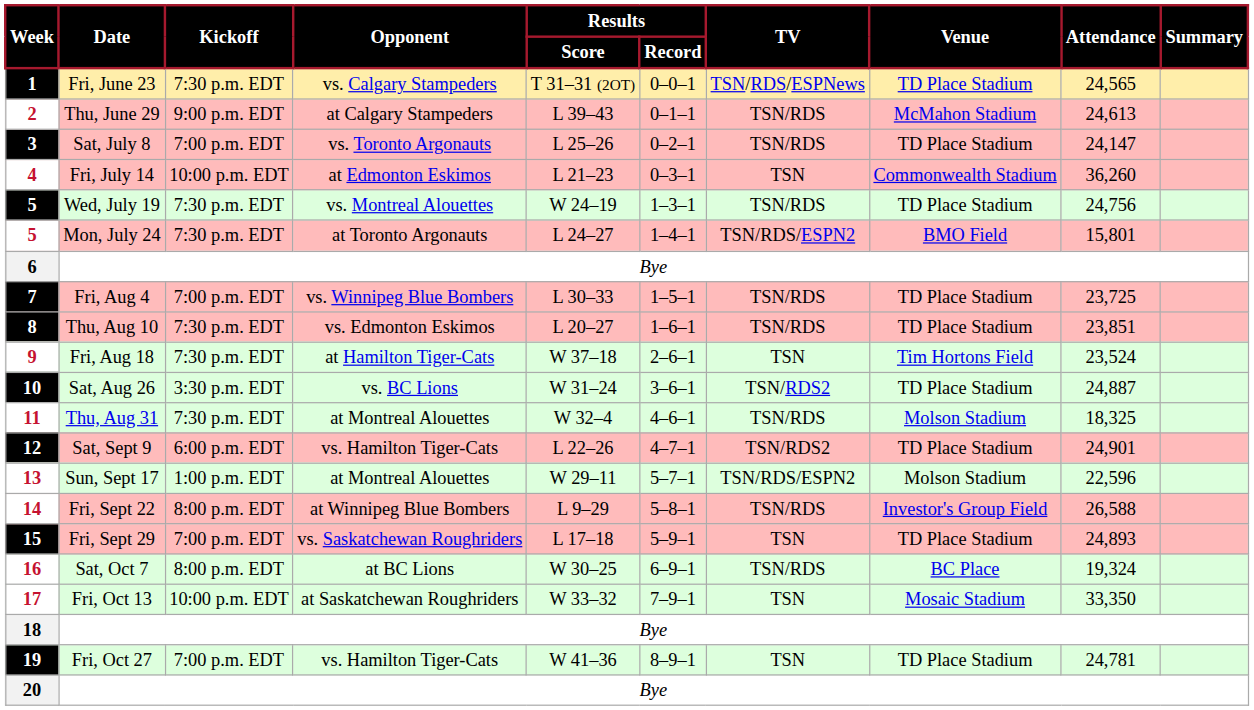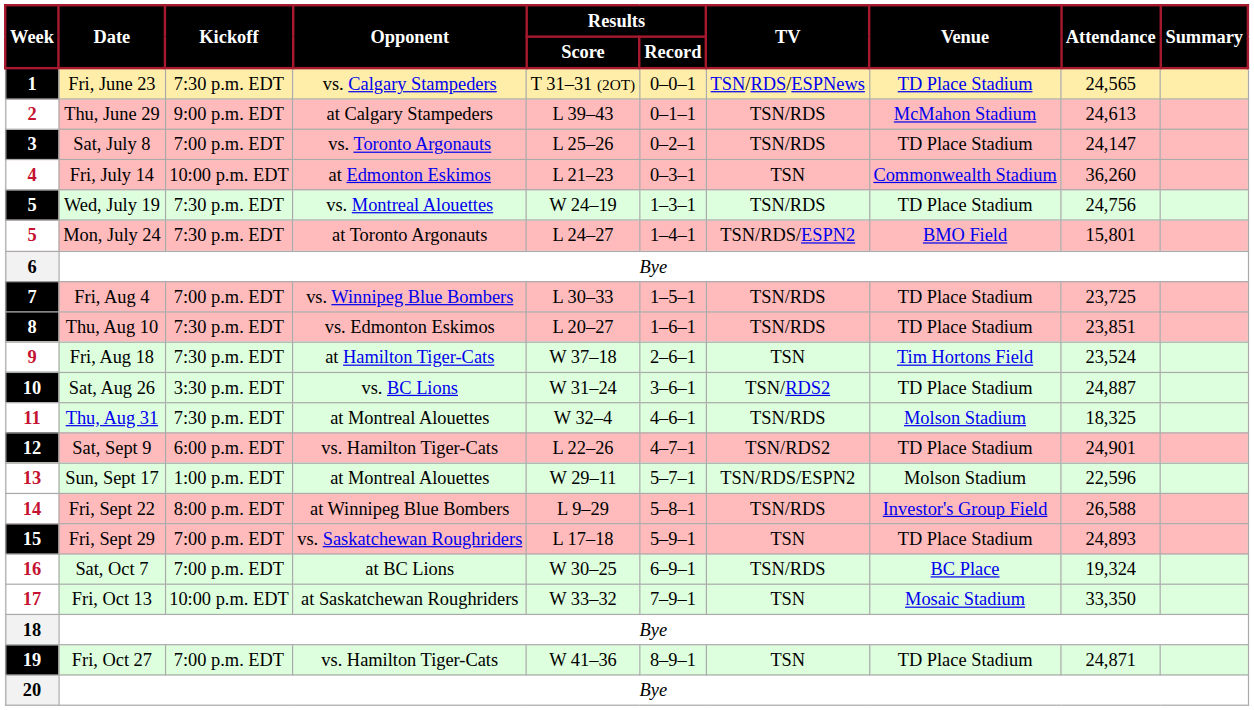 <table class="wikitable" style="font-size: 95%;">
 <tr>
 <th scope="col" style="background:#000000;color:#FFFFFF;border:2px solid #A6192E;" rowspan=2>Week</th>
 <th scope="col" style="background:#000000;color:#FFFFFF;border:2px solid #A6192E;" rowspan=2>Date</th>
 <th scope="col" style="background:#000000;color:#FFFFFF;border:2px solid #A6192E;" rowspan=2>Kickoff</th>
 <th scope="col" style="background:#000000;color:#FFFFFF;border:2px solid #A6192E;" rowspan=2>Opponent</th>
 <th scope="col" style="background:#000000;color:#FFFFFF;border:2px solid #A6192E;" colspan=2>Results</th>
 <th scope="col" style="background:#000000;color:#FFFFFF;border:2px solid #A6192E;" rowspan=2>TV</th>
 <th scope="col" style="background:#000000;color:#FFFFFF;border:2px solid #A6192E;" rowspan=2>Venue</th>
 <th scope="col" style="background:#000000;color:#FFFFFF;border:2px solid #A6192E;" rowspan=2>Attendance</th>
 <th scope="col" style="background:#000000;color:#FFFFFF;border:2px solid #A6192E;" rowspan=2>Summary</th>
 </tr>
 <tr>
 <th scope="col" style="background:#000000;color:#FFFFFF;border:2px solid #A6192E;">Score</th>
 <th scope="col" style="background:#000000;color:#FFFFFF;border:2px solid #A6192E;">Record</th>
 </tr>
 <tr style="center" bgcolor="#ffeeaa">
 <th style="text-align:center; background:black;color:white;">1</th>
 <td align="center">Fri, June 23</td>
 <td align="center">7:30 p.m. EDT</td>
 <td align="center">vs. <a href='#'>Calgary Stampeders</a></td>
 <td align="center">T 31–31 <small>(2OT)</small></td>
 <td align="center">0–0–1</td>
 <td align="center"><a href='#'>TSN</a>/<a href='#'>RDS</a>/<a href='#'>ESPNews</a></td>
 <td align="center"><a href='#'>TD Place Stadium</a></td>
 <td align="center">24,565</td>
 <td align="center"></td>
 </tr>
 <tr style="center" bgcolor="#ffbbbb">
 <th style="text-align:center; background:white;color:#C51230;">2</th>
 <td align="center">Thu, June 29</td>
 <td align="center">9:00 p.m. EDT</td>
 <td align="center">at Calgary Stampeders</td>
 <td align="center">L 39–43</td>
 <td align="center">0–1–1</td>
 <td align="center">TSN/RDS</td>
 <td align="center"><a href='#'>McMahon Stadium</a></td>
 <td align="center">24,613</td>
 <td align="center"></td>
 </tr>
 <tr style="center" bgcolor="#ffbbbb">
 <th style="text-align:center; background:black;color:white;">3</th>
 <td align="center">Sat, July 8</td>
 <td align="center">7:00 p.m. EDT</td>
 <td align="center">vs. <a href='#'>Toronto Argonauts</a></td>
 <td align="center">L 25–26</td>
 <td align="center">0–2–1</td>
 <td align="center">TSN/RDS</td>
 <td align="center">TD Place Stadium</td>
 <td align="center">24,147</td>
 <td align="center"></td>
 </tr>
 <tr style="center" bgcolor="#ffbbbb">
 <th style="text-align:center; background:white;color:#C51230;">4</th>
 <td align="center">Fri, July 14</td>
 <td align="center">10:00 p.m. EDT</td>
 <td align="center">at <a href='#'>Edmonton Eskimos</a></td>
 <td align="center">L 21–23</td>
 <td align="center">0–3–1</td>
 <td align="center">TSN</td>
 <td align="center"><a href='#'>Commonwealth Stadium</a></td>
 <td align="center">36,260</td>
 <td align="center"></td>
 </tr>
 <tr style="center" bgcolor="#ddffdd">
 <th style="text-align:center; background:black;color:white;">5</th>
 <td align="center">Wed, July 19</td>
 <td align="center">7:30 p.m. EDT</td>
 <td align="center">vs. <a href='#'>Montreal Alouettes</a></td>
 <td align="center">W 24–19</td>
 <td align="center">1–3–1</td>
 <td align="center">TSN/RDS</td>
 <td align="center">TD Place Stadium</td>
 <td align="center">24,756</td>
 <td align="center"></td>
 </tr>
 <tr style="center" bgcolor="#ffbbbb">
 <th style="text-align:center; background:white;color:#C51230;">5</th>
 <td align="center">Mon, July 24</td>
 <td align="center">7:30 p.m. EDT</td>
 <td align="center">at Toronto Argonauts</td>
 <td align="center">L 24–27</td>
 <td align="center">1–4–1</td>
 <td align="center">TSN/RDS/<a href='#'>ESPN2</a></td>
 <td align="center"><a href='#'>BMO Field</a></td>
 <td align="center">15,801</td>
 <td align="center"></td>
 </tr>
 <tr style="center" bgcolor="#ffffff">
 <th align="center">6</th>
 <td colspan=9 align="center" valign="middle"><em>Bye</em></td>
 </tr>
 <tr style="center" bgcolor="#ffbbbb">
 <th style="text-align:center; background:black;color:white;">7</th>
 <td align="center">Fri, Aug 4</td>
 <td align="center">7:00 p.m. EDT</td>
 <td align="center">vs. <a href='#'>Winnipeg Blue Bombers</a></td>
 <td align="center">L 30–33</td>
 <td align="center">1–5–1</td>
 <td align="center">TSN/RDS</td>
 <td align="center">TD Place Stadium</td>
 <td align="center">23,725</td>
 <td align="center"></td>
 </tr>
 <tr style="center" bgcolor="#ffbbbb">
 <th style="text-align:center; background:black;color:white;">8</th>
 <td align="center">Thu, Aug 10</td>
 <td align="center">7:30 p.m. EDT</td>
 <td align="center">vs. Edmonton Eskimos</td>
 <td align="center">L 20–27</td>
 <td align="center">1–6–1</td>
 <td align="center">TSN/RDS</td>
 <td align="center">TD Place Stadium</td>
 <td align="center">23,851</td>
 <td align="center"></td>
 </tr>
 <tr style="center" bgcolor="#ddffdd">
 <th style="text-align:center; background:white;color:#C51230;">9</th>
 <td align="center">Fri, Aug 18</td>
 <td align="center">7:30 p.m. EDT</td>
 <td align="center">at <a href='#'>Hamilton Tiger-Cats</a></td>
 <td align="center">W 37–18</td>
 <td align="center">2–6–1</td>
 <td align="center">TSN</td>
 <td align="center"><a href='#'>Tim Hortons Field</a></td>
 <td align="center">23,524</td>
 <td align="center"></td>
 </tr>
 <tr style="center" bgcolor="#ddffdd">
 <th style="text-align:center; background:black;color:white;">10</th>
 <td align="center">Sat, Aug 26</td>
 <td align="center">3:30 p.m. EDT</td>
 <td align="center">vs. <a href='#'>BC Lions</a></td>
 <td align="center">W 31–24</td>
 <td align="center">3–6–1</td>
 <td align="center">TSN/<a href='#'>RDS2</a></td>
 <td align="center">TD Place Stadium</td>
 <td align="center">24,887</td>
 <td align="center"></td>
 </tr>
 <tr style="center" bgcolor="#ddffdd">
 <th style="text-align:center; background:white;color:#C51230;">11</th>
 <td align="center"><a href='#'>Thu, Aug 31</a></td>
 <td align="center">7:30 p.m. EDT</td>
 <td align="center">at Montreal Alouettes</td>
 <td align="center">W 32–4</td>
 <td align="center">4–6–1</td>
 <td align="center">TSN/RDS</td>
 <td align="center"><a href='#'>Molson Stadium</a></td>
 <td align="center">18,325</td>
 <td align="center"></td>
 </tr>
 <tr style="center" bgcolor="#ffbbbb">
 <th style="text-align:center; background:black;color:white;">12</th>
 <td align="center">Sat, Sept 9</td>
 <td align="center">6:00 p.m. EDT</td>
 <td align="center">vs. Hamilton Tiger-Cats</td>
 <td align="center">L 22–26</td>
 <td align="center">4–7–1</td>
 <td align="center">TSN/RDS2</td>
 <td align="center">TD Place Stadium</td>
 <td align="center">24,901</td>
 <td align="center"></td>
 </tr>
 <tr style="center" bgcolor="#ddffdd">
 <th style="text-align:center; background:white;color:#C51230;">13</th>
 <td align="center">Sun, Sept 17</td>
 <td align="center">1:00 p.m. EDT</td>
 <td align="center">at Montreal Alouettes</td>
 <td align="center">W 29–11</td>
 <td align="center">5–7–1</td>
 <td align="center">TSN/RDS/ESPN2</td>
 <td align="center">Molson Stadium</td>
 <td align="center">22,596</td>
 <td align="center"></td>
 </tr>
 <tr style="center" bgcolor="#ffbbbb">
 <th style="text-align:center; background:white;color:#C51230;">14</th>
 <td align="center">Fri, Sept 22</td>
 <td align="center">8:00 p.m. EDT</td>
 <td align="center">at Winnipeg Blue Bombers</td>
 <td align="center">L 9–29</td>
 <td align="center">5–8–1</td>
 <td align="center">TSN/RDS</td>
 <td align="center"><a href='#'>Investor's Group Field</a></td>
 <td align="center">26,588</td>
 <td align="center"></td>
 </tr>
 <tr style="center" bgcolor="#ffbbbb">
 <th style="text-align:center; background:black;color:white;">15</th>
 <td align="center">Fri, Sept 29</td>
 <td align="center">7:00 p.m. EDT</td>
 <td align="center">vs. <a href='#'>Saskatchewan Roughriders</a></td>
 <td align="center">L 17–18</td>
 <td align="center">5–9–1</td>
 <td align="center">TSN</td>
 <td align="center">TD Place Stadium</td>
 <td align="center">24,893</td>
 <td align="center"></td>
 </tr>
 <tr style="center" bgcolor="#ddffdd">
 <th style="text-align:center; background:white;color:#C51230;">16</th>
 <td align="center">Sat, Oct 7</td>
-<td align="center">8:00 p.m. EDT</td>
+<td align="center">7:00 p.m. EDT</td>
 <td align="center">at BC Lions</td>
 <td align="center">W 30–25</td>
 <td align="center">6–9–1</td>
 <td align="center">TSN/RDS</td>
 <td align="center"><a href='#'>BC Place</a></td>
 <td align="center">19,324</td>
 <td align="center"></td>
 </tr>
 <tr style="center" bgcolor="#ddffdd">
 <th style="text-align:center; background:white;color:#C51230;">17</th>
 <td align="center">Fri, Oct 13</td>
 <td align="center">10:00 p.m. EDT</td>
 <td align="center">at Saskatchewan Roughriders</td>
 <td align="center">W 33–32</td>
 <td align="center">7–9–1</td>
 <td align="center">TSN</td>
 <td align="center"><a href='#'>Mosaic Stadium</a></td>
 <td align="center">33,350</td>
 <td align="center"></td>
 </tr>
 <tr style="center" bgcolor="#ffffff">
 <th align="center">18</th>
 <td colspan=9 align="center" valign="middle"><em>Bye</em></td>
 </tr>
 <tr style="center" bgcolor="#ddffdd">
 <th style="text-align:center; background:black;color:white;">19</th>
 <td align="center">Fri, Oct 27</td>
 <td align="center">7:00 p.m. EDT</td>
 <td align="center">vs. Hamilton Tiger-Cats</td>
 <td align="center">W 41–36</td>
 <td align="center">8–9–1</td>
 <td align="center">TSN</td>
 <td align="center">TD Place Stadium</td>
-<td align="center">24,781</td>
+<td align="center">24,871</td>
 <td align="center"></td>
 </tr>
 <tr style="center" bgcolor="#ffffff">
 <th align="center">20</th>
 <td colspan=9 align="center" valign="middle"><em>Bye</em></td>
 </tr>
 </table>
